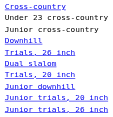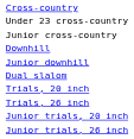 <table>
 <tr>
 <td><a href='#'>Cross-country</a></td>
 <td></td>
 <td></td>
 <td></td>
 </tr>
 <tr>
 <td>Under 23 cross-country</td>
 <td></td>
 <td></td>
 <td></td>
 </tr>
 <tr>
 <td>Junior cross-country</td>
 <td></td>
 <td></td>
 <td></td>
 </tr>
 <tr>
 <td><a href='#'>Downhill</a></td>
 <td></td>
 <td></td>
 <td></td>
 </tr>
 <tr>
-<td><a href='#'>Trials, 26 inch</a></td>
+<td><a href='#'>Junior downhill</a></td>
 <td></td>
 <td></td>
 <td></td>
 </tr>
 <tr>
 <td><a href='#'>Dual slalom</a></td>
 <td></td>
 <td></td>
 <td></td>
 </tr>
 <tr>
 <td><a href='#'>Trials, 20 inch</a></td>
 <td></td>
 <td></td>
 <td></td>
 </tr>
 <tr>
-<td><a href='#'>Junior downhill</a></td>
+<td><a href='#'>Trials, 26 inch</a></td>
 <td></td>
 <td></td>
 <td></td>
 </tr>
 <tr>
 <td><a href='#'>Junior trials, 20 inch</a></td>
 <td></td>
 <td></td>
 <td></td>
 </tr>
 <tr>
 <td><a href='#'>Junior trials, 26 inch</a></td>
 <td></td>
 <td></td>
 <td></td>
 </tr>
 </table>
